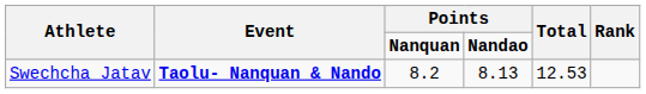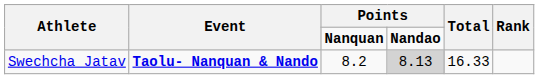 <table class="wikitable" style="text-align:center;">
 <tr>
 <th rowspan="2">Athlete</th>
 <th rowspan="2">Event</th>
 <th colspan="2">Points</th>
 <th rowspan="2">Total</th>
 <th rowspan="2">Rank</th>
 </tr>
 <tr>
 <td><strong>Nanquan</strong></td>
 <td><strong>Nandao</strong></td>
 </tr>
 <tr>
 <td><a href='#'>Swechcha Jatav</a></td>
 <td><strong><a href='#'>Taolu- Nanquan & Nando</a></strong></td>
 <td>8.2</td>
-<td>8.13</td>
-<td>12.53</td>
+<td style="background: lightgrey;">8.13</td>
+<td>16.33</td>
 <td></td>
 </tr>
 </table>
